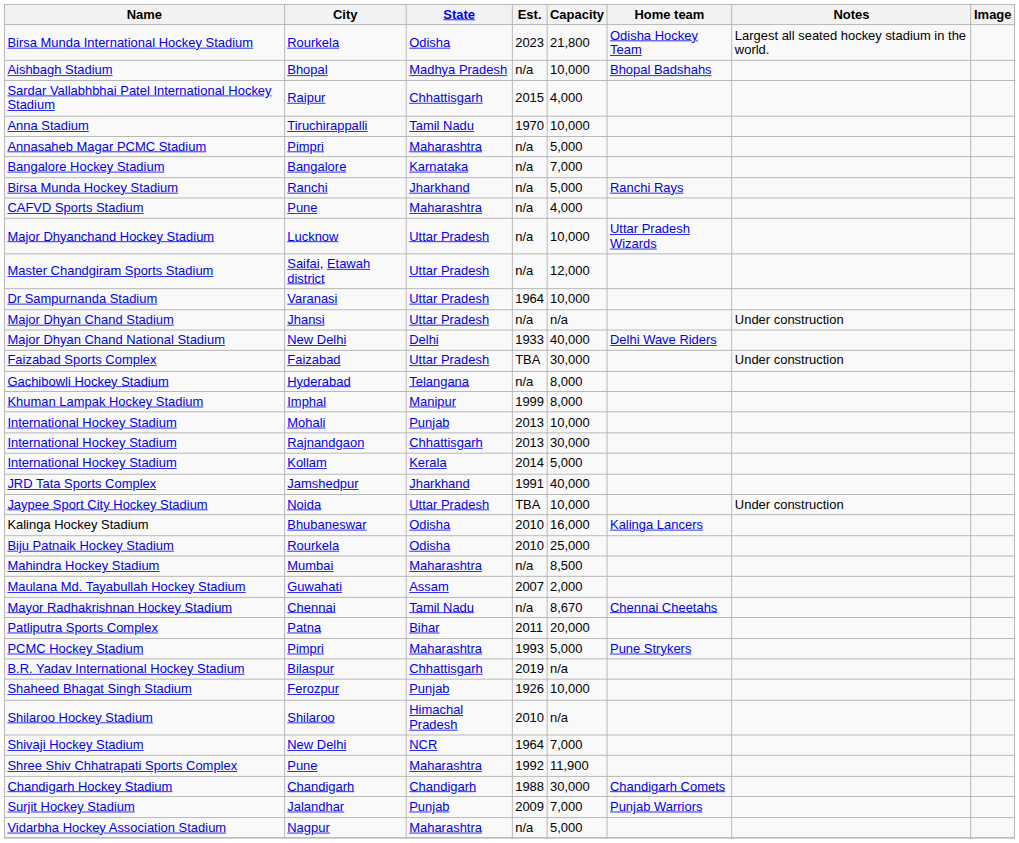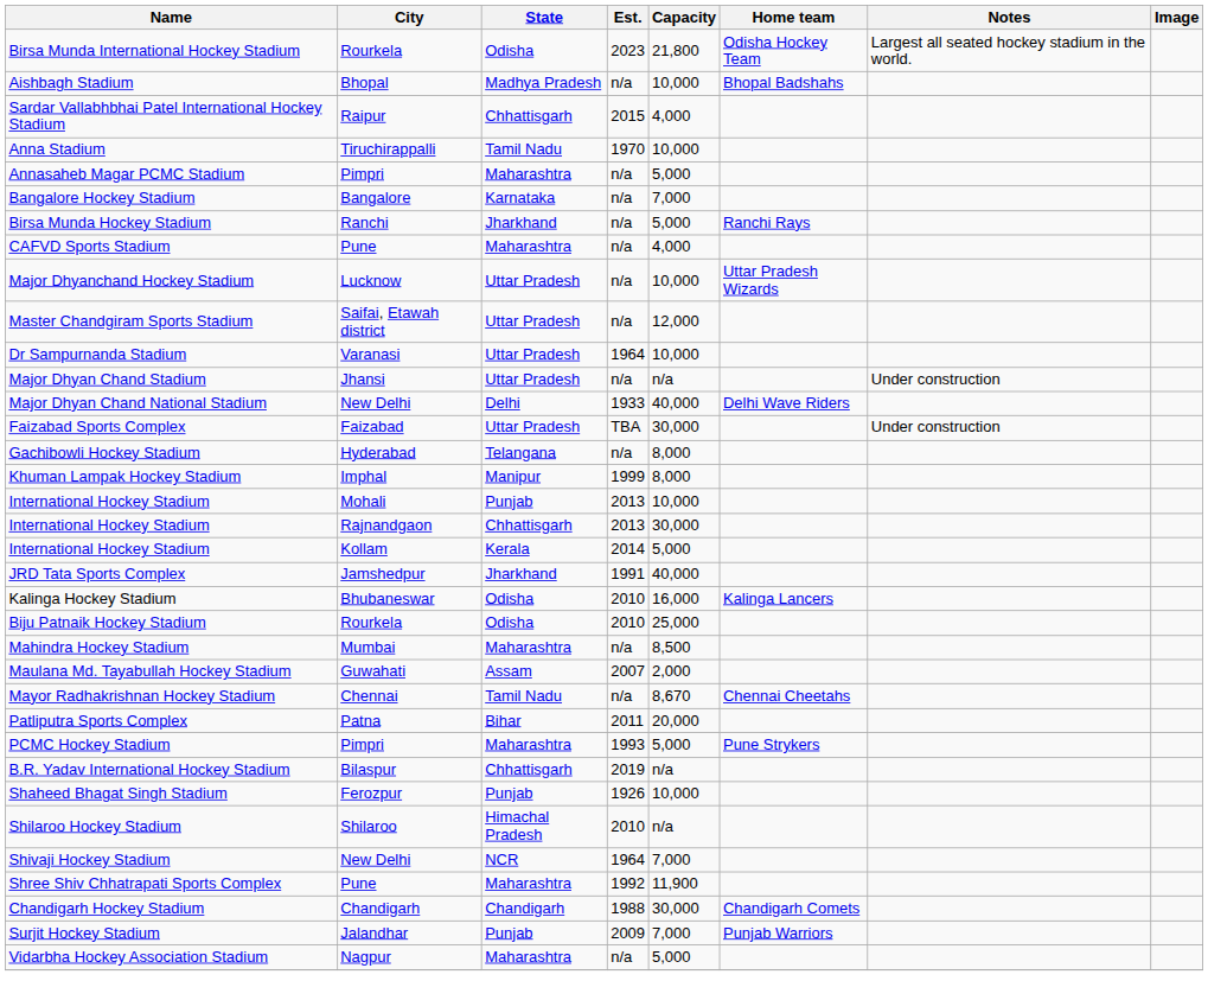 <table class ="wikitable sortable">
 <tr>
 <th>Name</th>
 <th>City</th>
 <th><a href='#'>State</a></th>
 <th>Est.</th>
 <th>Capacity</th>
 <th>Home team</th>
 <th>Notes</th>
 <th>Image</th>
 </tr>
 <tr>
 <td><a href='#'>Birsa Munda International Hockey Stadium</a></td>
 <td><a href='#'>Rourkela</a></td>
 <td><a href='#'>Odisha</a></td>
 <td>2023</td>
 <td>21,800</td>
 <td><a href='#'>Odisha Hockey Team</a></td>
 <td>Largest all seated hockey stadium in the world.</td>
 <td></td>
 </tr>
 <tr>
 <td><a href='#'>Aishbagh Stadium</a></td>
 <td><a href='#'>Bhopal</a></td>
 <td><a href='#'>Madhya Pradesh</a></td>
 <td>n/a</td>
 <td>10,000</td>
 <td><a href='#'>Bhopal Badshahs</a></td>
 <td></td>
 <td></td>
 </tr>
 <tr>
 <td><a href='#'>Sardar Vallabhbhai Patel International Hockey Stadium</a></td>
 <td><a href='#'>Raipur</a></td>
 <td><a href='#'>Chhattisgarh</a></td>
 <td>2015</td>
 <td>4,000</td>
 <td></td>
 <td></td>
 <td></td>
 </tr>
 <tr>
 <td><a href='#'>Anna Stadium</a></td>
 <td><a href='#'>Tiruchirappalli</a></td>
 <td><a href='#'>Tamil Nadu</a></td>
 <td>1970</td>
 <td>10,000</td>
 <td></td>
 <td></td>
 <td></td>
 </tr>
 <tr>
 <td><a href='#'>Annasaheb Magar PCMC Stadium</a></td>
 <td><a href='#'>Pimpri</a></td>
 <td><a href='#'>Maharashtra</a></td>
 <td>n/a</td>
 <td>5,000</td>
 <td></td>
 <td></td>
 <td></td>
 </tr>
 <tr>
 <td><a href='#'>Bangalore Hockey Stadium</a></td>
 <td><a href='#'>Bangalore</a></td>
 <td><a href='#'>Karnataka</a></td>
 <td>n/a</td>
 <td>7,000</td>
 <td></td>
 <td></td>
 <td></td>
 </tr>
 <tr>
 <td><a href='#'>Birsa Munda Hockey Stadium</a></td>
 <td><a href='#'>Ranchi</a></td>
 <td><a href='#'>Jharkhand</a></td>
 <td>n/a</td>
 <td>5,000</td>
 <td><a href='#'>Ranchi Rays</a></td>
 <td></td>
 <td></td>
 </tr>
 <tr>
 <td><a href='#'>CAFVD Sports Stadium</a></td>
 <td><a href='#'>Pune</a></td>
 <td><a href='#'>Maharashtra</a></td>
 <td>n/a</td>
 <td>4,000</td>
 <td></td>
 <td></td>
 <td></td>
 </tr>
 <tr>
 <td><a href='#'>Major Dhyanchand Hockey Stadium</a></td>
 <td><a href='#'>Lucknow</a></td>
 <td><a href='#'>Uttar Pradesh</a></td>
 <td>n/a</td>
 <td>10,000</td>
 <td><a href='#'>Uttar Pradesh Wizards</a></td>
 <td></td>
 <td></td>
 </tr>
 <tr>
 <td><a href='#'>Master Chandgiram Sports Stadium</a></td>
 <td><a href='#'>Saifai</a>, <a href='#'>Etawah district</a></td>
 <td><a href='#'>Uttar Pradesh</a></td>
 <td>n/a</td>
 <td>12,000</td>
 <td></td>
 <td></td>
 <td></td>
 </tr>
 <tr>
 <td><a href='#'>Dr Sampurnanda Stadium</a></td>
 <td><a href='#'>Varanasi</a></td>
 <td><a href='#'>Uttar Pradesh</a></td>
 <td>1964</td>
 <td>10,000</td>
 <td></td>
 <td></td>
 <td></td>
 </tr>
 <tr>
 <td><a href='#'>Major Dhyan Chand Stadium</a></td>
 <td><a href='#'>Jhansi</a></td>
 <td><a href='#'>Uttar Pradesh</a></td>
 <td>n/a</td>
 <td>n/a</td>
 <td></td>
 <td>Under construction</td>
 <td></td>
 </tr>
 <tr>
 <td><a href='#'>Major Dhyan Chand National Stadium</a></td>
 <td><a href='#'>New Delhi</a></td>
 <td><a href='#'>Delhi</a></td>
 <td>1933</td>
 <td>40,000</td>
 <td><a href='#'>Delhi Wave Riders</a></td>
 <td></td>
 <td></td>
 </tr>
 <tr>
 <td><a href='#'>Faizabad Sports Complex</a></td>
 <td><a href='#'>Faizabad</a></td>
 <td><a href='#'>Uttar Pradesh</a></td>
 <td>TBA</td>
 <td>30,000</td>
 <td></td>
 <td>Under construction</td>
 <td></td>
 </tr>
 <tr>
 <td><a href='#'>Gachibowli Hockey Stadium</a></td>
 <td><a href='#'>Hyderabad</a></td>
 <td><a href='#'>Telangana</a></td>
 <td>n/a</td>
 <td>8,000</td>
 <td></td>
 <td></td>
 <td></td>
 </tr>
 <tr>
 <td><a href='#'>Khuman Lampak Hockey Stadium</a></td>
 <td><a href='#'>Imphal</a></td>
 <td><a href='#'>Manipur</a></td>
 <td>1999</td>
 <td>8,000</td>
 <td></td>
 <td></td>
 <td></td>
 </tr>
 <tr>
 <td><a href='#'>International Hockey Stadium</a></td>
 <td><a href='#'>Mohali</a></td>
 <td><a href='#'>Punjab</a></td>
 <td>2013</td>
 <td>10,000</td>
 <td></td>
 <td></td>
 <td></td>
 </tr>
 <tr>
 <td><a href='#'>International Hockey Stadium</a></td>
 <td><a href='#'>Rajnandgaon</a></td>
 <td><a href='#'>Chhattisgarh</a></td>
 <td>2013</td>
 <td>30,000</td>
 <td></td>
 <td></td>
 <td></td>
 </tr>
 <tr>
 <td><a href='#'>International Hockey Stadium</a></td>
 <td><a href='#'>Kollam</a></td>
 <td><a href='#'>Kerala</a></td>
 <td>2014</td>
 <td>5,000</td>
 <td></td>
 <td></td>
 <td></td>
 </tr>
 <tr>
 <td><a href='#'>JRD Tata Sports Complex</a></td>
 <td><a href='#'>Jamshedpur</a></td>
 <td><a href='#'>Jharkhand</a></td>
 <td>1991</td>
 <td>40,000</td>
 <td></td>
 <td></td>
 <td></td>
 </tr>
 <tr>
-<td><a href='#'>Jaypee Sport City Hockey Stadium</a></td>
-<td><a href='#'>Noida</a></td>
-<td><a href='#'>Uttar Pradesh</a></td>
-<td>TBA</td>
-<td>10,000</td>
-<td></td>
-<td>Under construction</td>
-<td></td>
-</tr>
-<tr>
 <td>Kalinga Hockey Stadium</td>
 <td><a href='#'>Bhubaneswar</a></td>
 <td><a href='#'>Odisha</a></td>
 <td>2010</td>
 <td>16,000</td>
 <td><a href='#'>Kalinga Lancers</a></td>
 <td></td>
 <td></td>
 </tr>
 <tr>
 <td><a href='#'>Biju Patnaik Hockey Stadium</a></td>
 <td><a href='#'>Rourkela</a></td>
 <td><a href='#'>Odisha</a></td>
 <td>2010</td>
 <td>25,000</td>
 <td></td>
 <td></td>
 <td><br></td>
 </tr>
 <tr>
 <td><a href='#'>Mahindra Hockey Stadium</a></td>
 <td><a href='#'>Mumbai</a></td>
 <td><a href='#'>Maharashtra</a></td>
 <td>n/a</td>
 <td>8,500</td>
 <td></td>
 <td></td>
 <td></td>
 </tr>
 <tr>
 <td><a href='#'>Maulana Md. Tayabullah Hockey Stadium</a></td>
 <td><a href='#'>Guwahati</a></td>
 <td><a href='#'>Assam</a></td>
 <td>2007</td>
 <td>2,000</td>
 <td></td>
 <td></td>
 <td></td>
 </tr>
 <tr>
 <td><a href='#'>Mayor Radhakrishnan Hockey Stadium</a></td>
 <td><a href='#'>Chennai</a></td>
 <td><a href='#'>Tamil Nadu</a></td>
 <td>n/a</td>
 <td>8,670</td>
 <td><a href='#'>Chennai Cheetahs</a></td>
 <td></td>
 <td></td>
 </tr>
 <tr>
 <td><a href='#'>Patliputra Sports Complex</a></td>
 <td><a href='#'>Patna</a></td>
 <td><a href='#'>Bihar</a></td>
 <td>2011</td>
 <td>20,000</td>
 <td></td>
 <td></td>
 <td></td>
 </tr>
 <tr>
 <td><a href='#'>PCMC Hockey Stadium</a></td>
 <td><a href='#'>Pimpri</a></td>
 <td><a href='#'>Maharashtra</a></td>
 <td>1993</td>
 <td>5,000</td>
 <td><a href='#'>Pune Strykers</a></td>
 <td></td>
 <td></td>
 </tr>
 <tr>
 <td><a href='#'>B.R. Yadav International Hockey Stadium</a></td>
 <td><a href='#'>Bilaspur</a></td>
 <td><a href='#'>Chhattisgarh</a></td>
 <td>2019</td>
 <td>n/a</td>
 <td></td>
 <td></td>
 <td></td>
 </tr>
 <tr>
 <td><a href='#'>Shaheed Bhagat Singh Stadium</a></td>
 <td><a href='#'>Ferozpur</a></td>
 <td><a href='#'>Punjab</a></td>
 <td>1926</td>
 <td>10,000</td>
 <td></td>
 <td></td>
 <td></td>
 </tr>
 <tr>
 <td><a href='#'>Shilaroo Hockey Stadium</a></td>
 <td><a href='#'>Shilaroo</a></td>
 <td><a href='#'>Himachal Pradesh</a></td>
 <td>2010</td>
 <td>n/a</td>
 <td></td>
 <td></td>
 <td></td>
 </tr>
 <tr>
 <td><a href='#'>Shivaji Hockey Stadium</a></td>
 <td><a href='#'>New Delhi</a></td>
 <td><a href='#'>NCR</a></td>
 <td>1964</td>
 <td>7,000</td>
 <td></td>
 <td></td>
 <td></td>
 </tr>
 <tr>
 <td><a href='#'>Shree Shiv Chhatrapati Sports Complex</a></td>
 <td><a href='#'>Pune</a></td>
 <td><a href='#'>Maharashtra</a></td>
 <td>1992</td>
 <td>11,900</td>
 <td></td>
 <td></td>
 <td></td>
 </tr>
 <tr>
 <td><a href='#'>Chandigarh Hockey Stadium</a></td>
 <td><a href='#'>Chandigarh</a></td>
 <td><a href='#'>Chandigarh</a></td>
 <td>1988</td>
 <td>30,000</td>
 <td><a href='#'>Chandigarh Comets</a></td>
 <td></td>
 <td></td>
 </tr>
 <tr>
 <td><a href='#'>Surjit Hockey Stadium</a></td>
 <td><a href='#'>Jalandhar</a></td>
 <td><a href='#'>Punjab</a></td>
 <td>2009</td>
 <td>7,000</td>
 <td><a href='#'>Punjab Warriors</a></td>
 <td></td>
 <td></td>
 </tr>
 <tr>
 <td><a href='#'>Vidarbha Hockey Association Stadium</a></td>
 <td><a href='#'>Nagpur</a></td>
 <td><a href='#'>Maharashtra</a></td>
 <td>n/a</td>
 <td>5,000</td>
 <td></td>
 <td></td>
 <td></td>
 </tr>
 <tr>
 </tr>
 </table>
